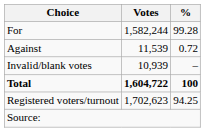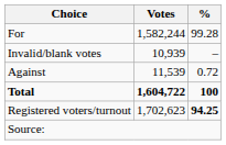 <table class=wikitable style=text-align:right>
 <tr>
 <th>Choice</th>
 <th>Votes</th>
 <th>%</th>
 </tr>
 <tr>
 <td align=left>For</td>
 <td>1,582,244</td>
 <td>99.28</td>
 </tr>
 <tr>
+<td align=left>Invalid/blank votes</td>
+<td>10,939</td>
+<td>–</td>
+</tr>
+<tr>
 <td align=left>Against</td>
 <td>11,539</td>
 <td>0.72</td>
-</tr>
-<tr>
-<td align=left>Invalid/blank votes</td>
-<td>10,939</td>
-<td>–</td>
 </tr>
 <tr>
 <td align=left><strong>Total</strong></td>
 <td><strong>1,604,722</strong></td>
 <td><strong>100</strong></td>
 </tr>
 <tr>
 <td align=left>Registered voters/turnout</td>
 <td>1,702,623</td>
-<td>94.25</td>
+<td><strong>94.25</strong></td>
 </tr>
 <tr>
 <td align=left colspan=3>Source: </td>
 </tr>
 </table>
